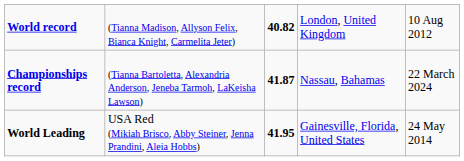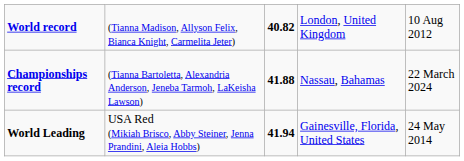 <table class="wikitable">
 <tr>
 <td><strong><a href='#'>World record</a></strong></td>
 <td><br><small>(<a href='#'>Tianna Madison</a>, <a href='#'>Allyson Felix</a>, <a href='#'>Bianca Knight</a>, <a href='#'>Carmelita Jeter</a>)</small></td>
 <td><strong>40.82</strong></td>
 <td> <a href='#'>London</a>, <a href='#'>United Kingdom</a></td>
 <td>10 Aug 2012</td>
 </tr>
 <tr>
 <td><strong><a href='#'>Championships record</a></strong></td>
 <td><br><small>(<a href='#'>Tianna Bartoletta</a>, <a href='#'>Alexandria Anderson</a>, <a href='#'>Jeneba Tarmoh</a>, <a href='#'>LaKeisha Lawson</a>)</small></td>
-<td><strong>41.87</strong></td>
+<td><strong>41.88</strong></td>
 <td> <a href='#'>Nassau</a>, <a href='#'>Bahamas</a></td>
 <td>22 March 2024</td>
 </tr>
 <tr>
 <td><strong>World Leading</strong></td>
 <td> USA Red<br><small>(<a href='#'>Mikiah Brisco</a>, <a href='#'>Abby Steiner</a>, <a href='#'>Jenna Prandini</a>, <a href='#'>Aleia Hobbs</a>)</small></td>
-<td><strong>41.95</strong></td>
+<td><strong>41.94</strong></td>
 <td> <a href='#'>Gainesville, Florida</a>, <a href='#'>United States</a></td>
 <td>24 May 2014</td>
 </tr>
 </table>
